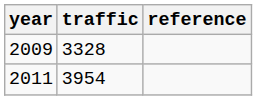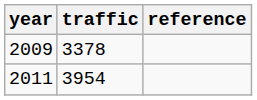 <table Class="wikitable"|>
 <tr>
 <th>year</th>
 <th>traffic</th>
 <th>reference</th>
 </tr>
 <tr>
 <td>2009</td>
-<td>3328</td>
+<td>3378</td>
 <td></td>
 </tr>
 <tr>
 <td>2011</td>
 <td>3954</td>
 <td></td>
 </tr>
 </table>
